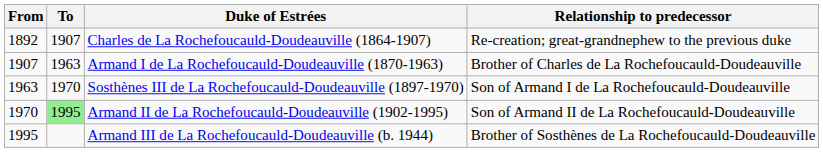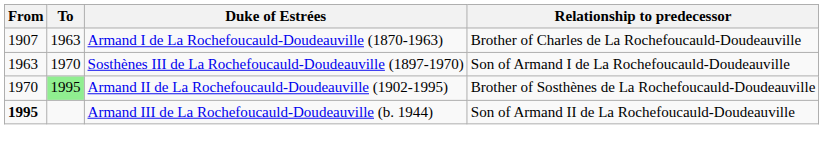 <table class="wikitable">
 <tr>
 <th>From</th>
 <th>To</th>
 <th>Duke of Estrées</th>
 <th>Relationship to predecessor</th>
-</tr>
-<tr>
-<td>1892</td>
-<td>1907</td>
-<td><a href='#'>Charles de La Rochefoucauld-Doudeauville</a> (1864-1907)</td>
-<td>Re-creation; great-grandnephew to the previous duke</td>
 </tr>
 <tr>
 <td>1907</td>
 <td>1963</td>
 <td><a href='#'>Armand I de La Rochefoucauld-Doudeauville</a> (1870-1963)</td>
 <td>Brother of Charles de La Rochefoucauld-Doudeauville</td>
 </tr>
 <tr>
 <td>1963</td>
 <td>1970</td>
 <td><a href='#'>Sosthènes III de La Rochefoucauld-Doudeauville</a> (1897-1970)</td>
 <td>Son of Armand I de La Rochefoucauld-Doudeauville</td>
 </tr>
 <tr>
 <td>1970</td>
 <td style="background: lightgreen;">1995</td>
 <td><a href='#'>Armand II de La Rochefoucauld-Doudeauville</a> (1902-1995)</td>
+<td>Brother of Sosthènes de La Rochefoucauld-Doudeauville</td>
+</tr>
+<tr>
+<td><strong>1995</strong></td>
+<td></td>
+<td><a href='#'>Armand III de La Rochefoucauld-Doudeauville</a> (b. 1944)</td>
 <td>Son of Armand II de La Rochefoucauld-Doudeauville</td>
 </tr>
-<tr>
-<td>1995</td>
-<td></td>
-<td><a href='#'>Armand III de La Rochefoucauld-Doudeauville</a> (b. 1944)</td>
-<td>Brother of Sosthènes de La Rochefoucauld-Doudeauville</td>
-</tr>
 </table>
